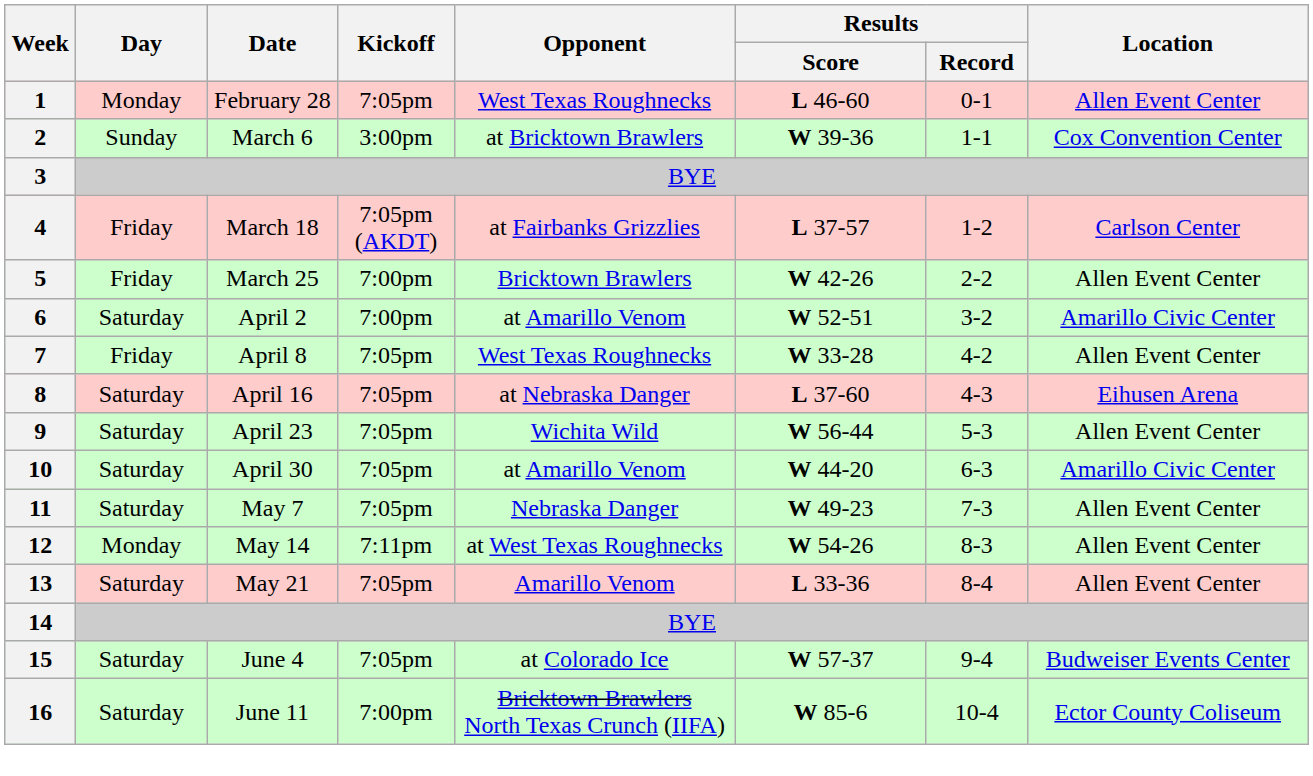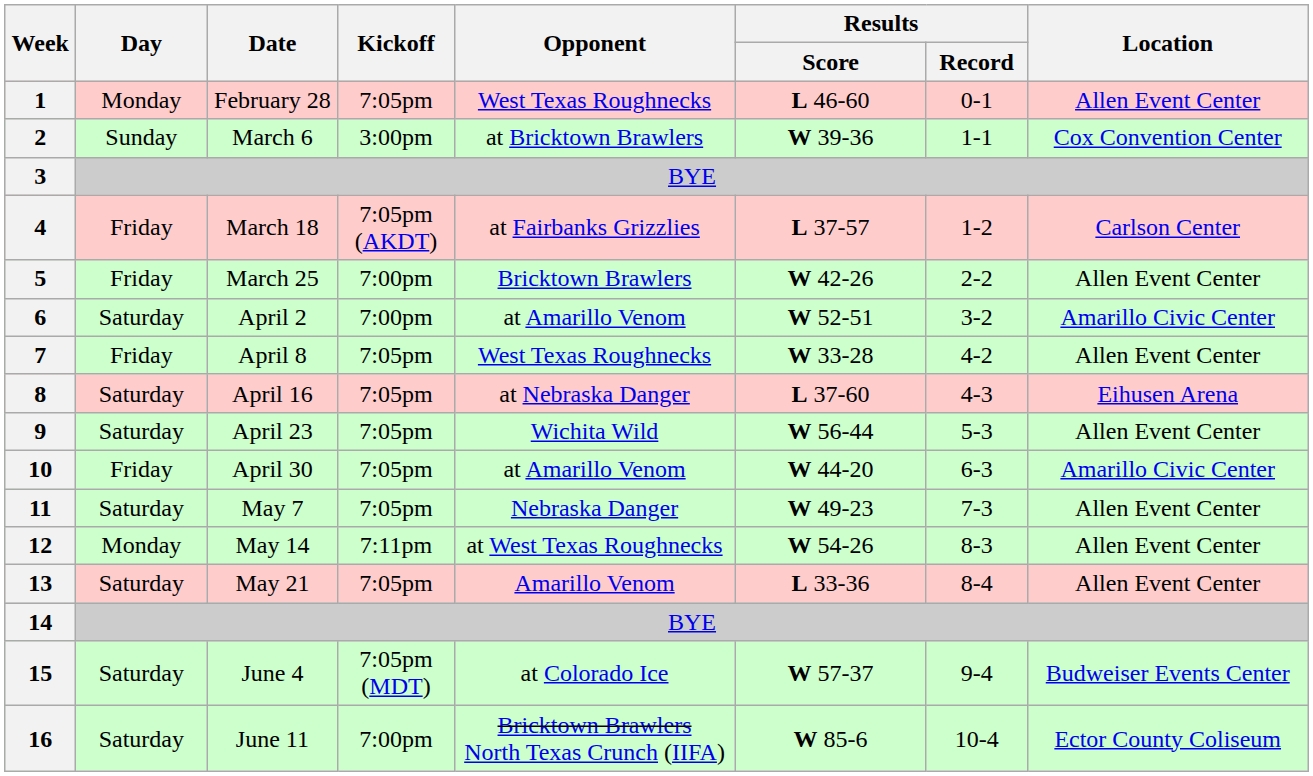 <table class="wikitable">
 <tr>
 <th rowspan="2" width="40">Week</th>
 <th rowspan="2" width="80">Day</th>
 <th rowspan="2" width="80">Date</th>
 <th rowspan="2" width="70">Kickoff</th>
 <th rowspan="2" width="180">Opponent</th>
 <th colspan="2" width="180">Results</th>
 <th rowspan="2" width="180">Location</th>
 </tr>
 <tr>
 <th width="120">Score</th>
 <th width="60">Record</th>
 </tr>
 <tr align="center" bgcolor="#FFCCCC">
 <th>1</th>
 <td>Monday</td>
 <td>February 28</td>
 <td>7:05pm</td>
 <td><a href='#'>West Texas Roughnecks</a></td>
 <td><strong>L</strong> 46-60</td>
 <td>0-1</td>
 <td><a href='#'>Allen Event Center</a></td>
 </tr>
 <tr align="center" bgcolor="#CCFFCC">
 <th>2</th>
 <td>Sunday</td>
 <td>March 6</td>
 <td>3:00pm</td>
 <td>at <a href='#'>Bricktown Brawlers</a></td>
 <td><strong>W</strong> 39-36</td>
 <td>1-1</td>
 <td><a href='#'>Cox Convention Center</a></td>
 </tr>
 <tr style="background: #CCCCCC;">
 <th>3</th>
 <td colSpan=7 align="center"><a href='#'>BYE</a></td>
 </tr>
 <tr align="center" bgcolor="#FFCCCC">
 <th>4</th>
 <td>Friday</td>
 <td>March 18</td>
 <td>7:05pm (<a href='#'>AKDT</a>)</td>
 <td>at <a href='#'>Fairbanks Grizzlies</a></td>
 <td><strong>L</strong> 37-57</td>
 <td>1-2</td>
 <td><a href='#'>Carlson Center</a></td>
 </tr>
 <tr align="center" bgcolor="#CCFFCC">
 <th>5</th>
 <td>Friday</td>
 <td>March 25</td>
 <td>7:00pm</td>
 <td><a href='#'>Bricktown Brawlers</a></td>
 <td><strong>W</strong> 42-26</td>
 <td>2-2</td>
 <td>Allen Event Center</td>
 </tr>
 <tr align="center" bgcolor="#CCFFCC">
 <th>6</th>
 <td>Saturday</td>
 <td>April 2</td>
 <td>7:00pm</td>
 <td>at <a href='#'>Amarillo Venom</a></td>
 <td><strong>W</strong> 52-51</td>
 <td>3-2</td>
 <td><a href='#'>Amarillo Civic Center</a></td>
 </tr>
 <tr align="center" bgcolor="#CCFFCC">
 <th>7</th>
 <td>Friday</td>
 <td>April 8</td>
 <td>7:05pm</td>
 <td><a href='#'>West Texas Roughnecks</a></td>
 <td><strong>W</strong> 33-28</td>
 <td>4-2</td>
 <td>Allen Event Center</td>
 </tr>
 <tr align="center" bgcolor="#FFCCCC">
 <th>8</th>
 <td>Saturday</td>
 <td>April 16</td>
 <td>7:05pm</td>
 <td>at <a href='#'>Nebraska Danger</a></td>
 <td><strong>L</strong> 37-60</td>
 <td>4-3</td>
 <td><a href='#'>Eihusen Arena</a></td>
 </tr>
 <tr align="center" bgcolor="#CCFFCC">
 <th>9</th>
 <td>Saturday</td>
 <td>April 23</td>
 <td>7:05pm</td>
 <td><a href='#'>Wichita Wild</a></td>
 <td><strong>W</strong> 56-44</td>
 <td>5-3</td>
 <td>Allen Event Center</td>
 </tr>
 <tr align="center" bgcolor="#CCFFCC">
 <th>10</th>
-<td>Saturday</td>
+<td>Friday</td>
 <td>April 30</td>
 <td>7:05pm</td>
 <td>at <a href='#'>Amarillo Venom</a></td>
 <td><strong>W</strong> 44-20</td>
 <td>6-3</td>
 <td><a href='#'>Amarillo Civic Center</a></td>
 </tr>
 <tr align="center" bgcolor="#CCFFCC">
 <th>11</th>
 <td>Saturday</td>
 <td>May 7</td>
 <td>7:05pm</td>
 <td><a href='#'>Nebraska Danger</a></td>
 <td><strong>W</strong> 49-23</td>
 <td>7-3</td>
 <td>Allen Event Center</td>
 </tr>
 <tr align="center" bgcolor="#CCFFCC">
 <th>12</th>
 <td>Monday</td>
 <td>May 14</td>
 <td>7:11pm</td>
 <td>at <a href='#'>West Texas Roughnecks</a></td>
 <td><strong>W</strong> 54-26</td>
 <td>8-3</td>
 <td>Allen Event Center</td>
 </tr>
 <tr align="center" bgcolor="#FFCCCC">
 <th>13</th>
 <td>Saturday</td>
 <td>May 21</td>
 <td>7:05pm</td>
 <td><a href='#'>Amarillo Venom</a></td>
 <td><strong>L</strong> 33-36</td>
 <td>8-4</td>
 <td>Allen Event Center</td>
 </tr>
 <tr style="background: #CCCCCC;">
 <th>14</th>
 <td colSpan=7 align="center"><a href='#'>BYE</a></td>
 </tr>
 <tr align="center" bgcolor="#CCFFCC">
 <th>15</th>
 <td>Saturday</td>
 <td>June 4</td>
-<td>7:05pm</td>
+<td>7:05pm (<a href='#'>MDT</a>)</td>
 <td>at <a href='#'>Colorado Ice</a></td>
 <td><strong>W</strong> 57-37</td>
 <td>9-4</td>
 <td><a href='#'>Budweiser Events Center</a></td>
 </tr>
 <tr align="center" bgcolor="#CCFFCC">
 <th>16</th>
 <td>Saturday</td>
 <td>June 11</td>
 <td>7:00pm</td>
 <td><s><a href='#'>Bricktown Brawlers</a></s><br><a href='#'>North Texas Crunch</a> (<a href='#'>IIFA</a>)</td>
 <td><strong>W</strong> 85-6</td>
 <td>10-4</td>
 <td><a href='#'>Ector County Coliseum</a></td>
 </tr>
 </table>
